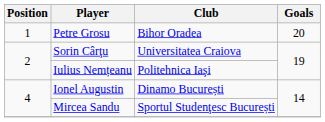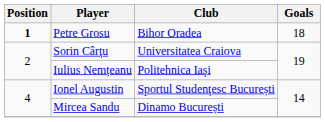 <table class="wikitable">
 <tr>
 <th width="50px">Position</th>
 <th>Player</th>
 <th>Club</th>
 <th width="50px">Goals</th>
 </tr>
 <tr>
-<td rowspan=1 align="center">1</td>
+<td rowspan=1 align="center"><strong>1</strong></td>
 <td><a href='#'>Petre Grosu</a></td>
 <td><a href='#'>Bihor Oradea</a></td>
-<td rowspan=1 align="center">20</td>
+<td rowspan=1 align="center">18</td>
 </tr>
 <tr>
 <td rowspan=2 align="center">2</td>
 <td><a href='#'>Sorin Cârţu</a></td>
 <td><a href='#'>Universitatea Craiova</a></td>
 <td rowspan=2 align="center">19</td>
 </tr>
 <tr>
 <td><a href='#'>Iulius Nemțeanu</a></td>
 <td><a href='#'>Politehnica Iaşi</a></td>
 </tr>
 <tr>
 <td rowspan=2 align="center">4</td>
 <td><a href='#'>Ionel Augustin</a></td>
-<td><a href='#'>Dinamo București</a></td>
+<td><a href='#'>Sportul Studenţesc București</a></td>
 <td rowspan=2 align="center">14</td>
 </tr>
 <tr>
 <td><a href='#'>Mircea Sandu</a></td>
-<td><a href='#'>Sportul Studenţesc București</a></td>
+<td><a href='#'>Dinamo București</a></td>
 </tr>
 <tr>
 </tr>
 </table>
